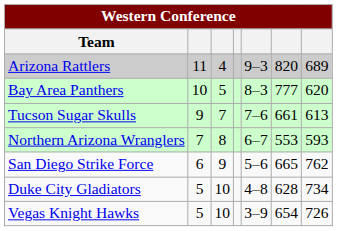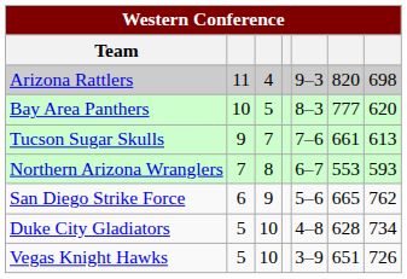 <table class="wikitable" style="text-align:center;">
 <tr>
 <th colspan="7" style="background-color: #800000; text-align: center; vertical-align: middle; color: #FFFFFF">Western Conference</th>
 </tr>
 <tr>
 <th align="center">Team</th>
 <th align="center"></th>
 <th align="center"></th>
 <th align="center"></th>
 <th align="center"></th>
 <th align="center"></th>
 <th align="center"></th>
 </tr>
 <tr bgcolor=#CCCCCC>
 <td style="text-align:left;"><a href='#'>Arizona Rattlers</a></td>
 <td>11</td>
 <td>4</td>
 <td></td>
 <td>9–3</td>
 <td>820</td>
-<td>689</td>
+<td>698</td>
 </tr>
 <tr bgcolor=#CCFFCC>
 <td style="text-align:left;"><a href='#'>Bay Area Panthers</a></td>
 <td>10</td>
 <td>5</td>
 <td></td>
 <td>8–3</td>
 <td>777</td>
 <td>620</td>
 </tr>
 <tr bgcolor=#CCFFCC>
 <td style="text-align:left;"><a href='#'>Tucson Sugar Skulls</a></td>
 <td>9</td>
 <td>7</td>
 <td></td>
 <td>7–6</td>
 <td>661</td>
 <td>613</td>
 </tr>
 <tr bgcolor=#CCFFCC>
 <td style="text-align:left;"><a href='#'>Northern Arizona Wranglers</a></td>
 <td>7</td>
 <td>8</td>
 <td></td>
 <td>6–7</td>
 <td>553</td>
 <td>593</td>
 </tr>
 <tr>
 <td style="text-align:left;"><a href='#'>San Diego Strike Force</a></td>
 <td>6</td>
 <td>9</td>
 <td></td>
 <td>5–6</td>
 <td>665</td>
 <td>762</td>
 </tr>
 <tr>
 <td style="text-align:left;"><a href='#'>Duke City Gladiators</a></td>
 <td>5</td>
 <td>10</td>
 <td></td>
 <td>4–8</td>
 <td>628</td>
 <td>734</td>
 </tr>
 <tr>
 <td style="text-align:left;"><a href='#'>Vegas Knight Hawks</a></td>
 <td>5</td>
 <td>10</td>
 <td></td>
 <td>3–9</td>
-<td>654</td>
+<td>651</td>
 <td>726</td>
 </tr>
 </table>
